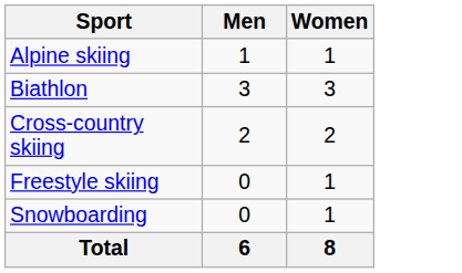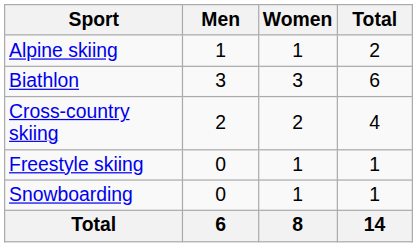 <table class="wikitable sortable" style=text-align:center>
 <tr>
 <th width=140>Sport</th>
 <th width=55>Men</th>
 <th width=55>Women</th>
+<th width=55>Total</th>
 </tr>
 <tr>
 <td align=left><a href='#'>Alpine skiing</a></td>
 <td>1</td>
 <td>1</td>
+<td>2</td>
 </tr>
 <tr>
 <td align=left><a href='#'>Biathlon</a></td>
 <td>3</td>
 <td>3</td>
+<td>6</td>
 </tr>
 <tr>
 <td align=left><a href='#'>Cross-country skiing</a></td>
 <td>2</td>
 <td>2</td>
+<td>4</td>
 </tr>
 <tr>
 <td align=left><a href='#'>Freestyle skiing</a></td>
 <td>0</td>
+<td>1</td>
 <td>1</td>
 </tr>
 <tr>
 <td align=left><a href='#'>Snowboarding</a></td>
 <td>0</td>
 <td>1</td>
+<td>1</td>
 </tr>
 <tr>
 <th>Total</th>
 <th>6</th>
 <th>8</th>
+<th>14</th>
 </tr>
 </table>
